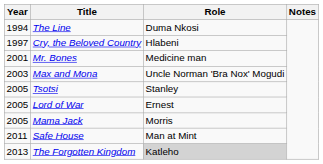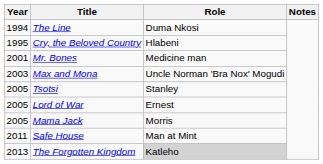 <table class="wikitable sortable">
 <tr>
 <th>Year</th>
 <th>Title</th>
 <th>Role</th>
 <th class="unsortable">Notes</th>
 </tr>
 <tr>
 <td>1994</td>
 <td><a href='#'><em>The Line</em></a></td>
 <td>Duma Nkosi</td>
 </tr>
 <tr>
-<td>1997</td>
+<td>1995</td>
 <td><a href='#'><em>Cry, the Beloved Country</em></a></td>
 <td>Hlabeni</td>
 </tr>
 <tr>
 <td>2001</td>
 <td><em><a href='#'>Mr. Bones</a></em></td>
 <td>Medicine man</td>
 </tr>
 <tr>
 <td>2003</td>
 <td><em><a href='#'>Max and Mona</a></em></td>
 <td>Uncle Norman 'Bra Nox' Mogudi</td>
 </tr>
 <tr>
 <td>2005</td>
 <td><em><a href='#'>Tsotsi</a></em></td>
 <td>Stanley</td>
 </tr>
 <tr>
 <td>2005</td>
 <td><em><a href='#'>Lord of War</a></em></td>
 <td>Ernest</td>
 </tr>
 <tr>
 <td>2005</td>
 <td><em><a href='#'>Mama Jack</a></em></td>
 <td>Morris</td>
 </tr>
 <tr>
 <td>2011</td>
 <td><a href='#'><em>Safe House</em></a></td>
 <td>Man at Mint</td>
 </tr>
 <tr>
 <td>2013</td>
 <td><em><a href='#'>The Forgotten Kingdom</a></em></td>
 <td style="background: lightgrey;">Katleho</td>
 </tr>
 </table>
